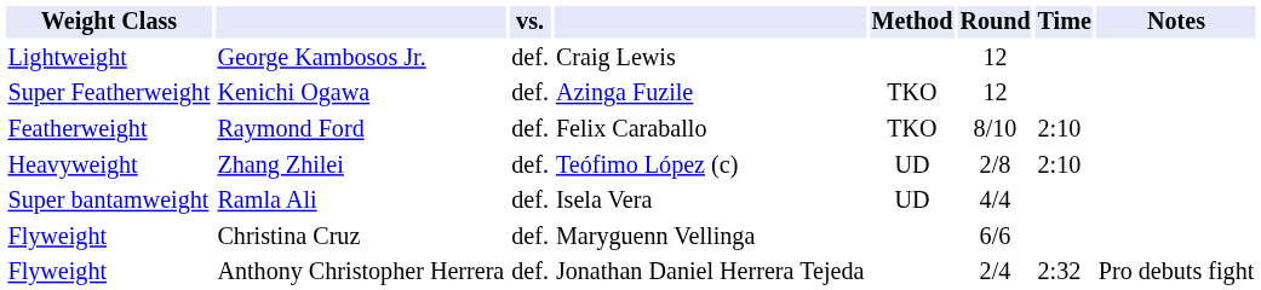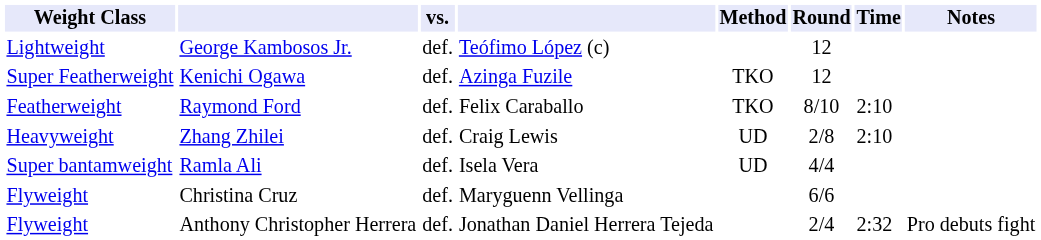 <table class="toccolours" style="font-size: 85%;">
 <tr>
 <th style="background:#e6e8fa; color:#000; text-align:center;">Weight Class</th>
 <th style="background:#e6e8fa; color:#000; text-align:center;"></th>
 <th style="background:#e6e8fa; color:#000; text-align:center;">vs.</th>
 <th style="background:#e6e8fa; color:#000; text-align:center;"></th>
 <th style="background:#e6e8fa; color:#000; text-align:center;">Method</th>
 <th style="background:#e6e8fa; color:#000; text-align:center;">Round</th>
 <th style="background:#e6e8fa; color:#000; text-align:center;">Time</th>
 <th style="background:#e6e8fa; color:#000; text-align:center;">Notes</th>
 </tr>
 <tr>
 <td><a href='#'>Lightweight</a></td>
 <td> <a href='#'>George Kambosos Jr.</a></td>
 <td>def.</td>
-<td> Craig Lewis</td>
+<td> <a href='#'>Teófimo López</a> (c)</td>
 <td align=center></td>
 <td align=center>12</td>
 <td></td>
 <td></td>
 </tr>
 <tr>
 <td><a href='#'>Super Featherweight</a></td>
 <td> <a href='#'>Kenichi Ogawa</a></td>
 <td>def.</td>
 <td> <a href='#'>Azinga Fuzile</a></td>
 <td align=center>TKO</td>
 <td align=center>12</td>
 <td></td>
 <td></td>
 <td></td>
 </tr>
 <tr>
 <td><a href='#'>Featherweight</a></td>
 <td> <a href='#'>Raymond Ford</a></td>
 <td>def.</td>
 <td> Felix Caraballo</td>
 <td align=center>TKO</td>
 <td align=center>8/10</td>
 <td>2:10</td>
 <td></td>
 </tr>
 <tr>
 <td><a href='#'>Heavyweight</a></td>
 <td> <a href='#'>Zhang Zhilei</a></td>
 <td>def.</td>
-<td> <a href='#'>Teófimo López</a> (c)</td>
+<td> Craig Lewis</td>
 <td align=center>UD</td>
 <td align=center>2/8</td>
 <td>2:10</td>
 </tr>
 <tr>
 <td><a href='#'>Super bantamweight</a></td>
 <td> <a href='#'>Ramla Ali</a></td>
 <td>def.</td>
 <td> Isela Vera</td>
 <td align=center>UD</td>
 <td align=center>4/4</td>
 <td></td>
 </tr>
 <tr>
 <td><a href='#'>Flyweight</a></td>
 <td> Christina Cruz</td>
 <td>def.</td>
 <td> Maryguenn Vellinga</td>
 <td align=center></td>
 <td align=center>6/6</td>
 </tr>
 <tr>
 <td><a href='#'>Flyweight</a></td>
 <td> Anthony Christopher Herrera</td>
 <td>def.</td>
 <td> Jonathan Daniel Herrera Tejeda</td>
 <td align=center></td>
 <td align=center>2/4</td>
 <td>2:32</td>
 <td>Pro debuts fight</td>
 </tr>
 </table>
